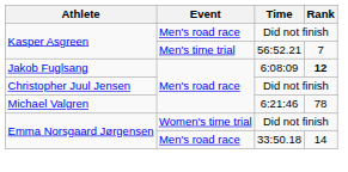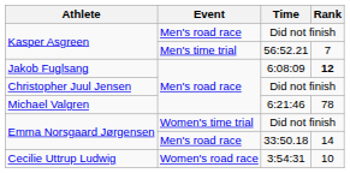 <table class=wikitable style=font-size:90%;text-align:center>
 <tr>
 <th>Athlete</th>
 <th>Event</th>
 <th>Time</th>
 <th>Rank</th>
 </tr>
 <tr align=center>
 <td align=left rowspan=2><a href='#'>Kasper Asgreen</a></td>
 <td align=left><a href='#'>Men's road race</a></td>
 <td colspan=2>Did not finish</td>
 </tr>
 <tr align=center>
 <td align=left><a href='#'>Men's time trial</a></td>
 <td>56:52.21</td>
 <td>7</td>
 </tr>
 <tr align=center>
 <td align=left><a href='#'>Jakob Fuglsang</a></td>
 <td align=left rowspan=3><a href='#'>Men's road race</a></td>
 <td>6:08:09</td>
 <td><strong>12</strong></td>
 </tr>
 <tr align=center>
 <td align=left><a href='#'>Christopher Juul Jensen</a></td>
 <td colspan=2>Did not finish</td>
 </tr>
 <tr align=center>
 <td align=left><a href='#'>Michael Valgren</a></td>
 <td>6:21:46</td>
 <td>78</td>
 </tr>
 <tr align=center>
 <td align=left rowspan=2><a href='#'>Emma Norsgaard Jørgensen</a></td>
 <td align=left><a href='#'>Women's time trial</a></td>
 <td colspan=2>Did not finish</td>
 </tr>
 <tr align=center>
 <td align=left><a href='#'>Men's road race</a></td>
 <td>33:50.18</td>
 <td>14</td>
 </tr>
+<tr align=center>
+<td align=left><a href='#'>Cecilie Uttrup Ludwig</a></td>
+<td align=left><a href='#'>Women's road race</a></td>
+<td>3:54:31</td>
+<td>10</td>
+</tr>
 </table>
